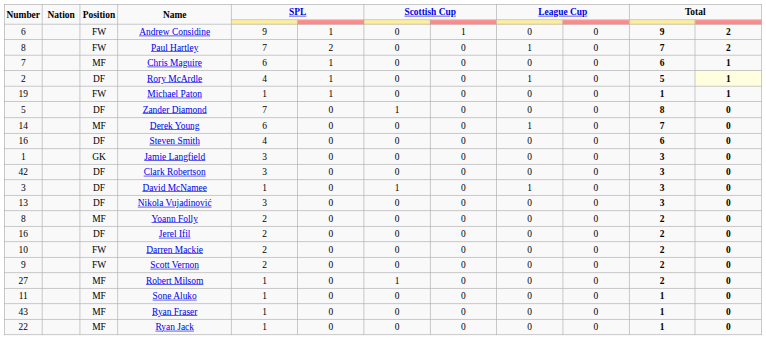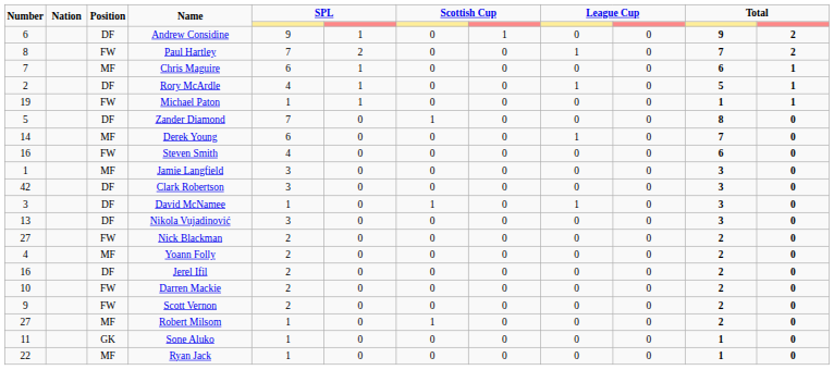 <table class="wikitable" style="font-size: 95%; text-align: center;">
 <tr>
 <td rowspan="2" width="5%" align="center"><strong>Number</strong></td>
 <td rowspan="2" width="5%" align="center"><strong>Nation</strong></td>
 <td rowspan="2" width="5%" align="center"><strong>Position</strong></td>
 <td rowspan="2" width="15%" align="center"><strong>Name</strong></td>
 <td colspan="2" align="center"><strong><a href='#'>SPL</a></strong></td>
 <td colspan="2" align="center"><strong><a href='#'>Scottish Cup</a></strong></td>
 <td colspan="2" align="center"><strong><a href='#'>League Cup</a></strong></td>
 <td colspan="2" align="center"><strong>Total</strong></td>
 </tr>
 <tr>
 <th width=60 style="background: #FFEE99"></th>
 <th width=60 style="background: #FF8888"></th>
 <th width=60 style="background: #FFEE99"></th>
 <th width=60 style="background: #FF8888"></th>
 <th width=60 style="background: #FFEE99"></th>
 <th width=60 style="background: #FF8888"></th>
 <th width=60 style="background: #FFEE99"></th>
 <th width=60 style="background: #FF8888"></th>
 </tr>
 <tr>
 <td>6</td>
 <td></td>
-<td>FW</td>
+<td>DF</td>
 <td><a href='#'>Andrew Considine</a></td>
 <td>9</td>
 <td>1</td>
 <td>0</td>
 <td>1</td>
 <td>0</td>
 <td>0</td>
 <td><strong>9</strong></td>
 <td><strong>2</strong></td>
 </tr>
 <tr>
 <td>8</td>
 <td></td>
 <td>FW</td>
 <td><a href='#'>Paul Hartley</a></td>
 <td>7</td>
 <td>2</td>
 <td>0</td>
 <td>0</td>
 <td>1</td>
 <td>0</td>
 <td><strong>7</strong></td>
 <td><strong>2</strong></td>
 </tr>
 <tr>
 <td>7</td>
 <td></td>
 <td>MF</td>
 <td><a href='#'>Chris Maguire</a></td>
 <td>6</td>
 <td>1</td>
 <td>0</td>
 <td>0</td>
 <td>0</td>
 <td>0</td>
 <td><strong>6</strong></td>
 <td><strong>1</strong></td>
 </tr>
 <tr>
 <td>2</td>
 <td></td>
 <td>DF</td>
 <td><a href='#'>Rory McArdle</a></td>
 <td>4</td>
 <td>1</td>
 <td>0</td>
 <td>0</td>
 <td>1</td>
 <td>0</td>
 <td><strong>5</strong></td>
-<td style="background: lightyellow;"><strong>1</strong></td>
+<td><strong>1</strong></td>
 </tr>
 <tr>
 <td>19</td>
 <td></td>
 <td>FW</td>
 <td><a href='#'>Michael Paton</a></td>
 <td>1</td>
 <td>1</td>
 <td>0</td>
 <td>0</td>
 <td>0</td>
 <td>0</td>
 <td><strong>1</strong></td>
 <td><strong>1</strong></td>
 </tr>
 <tr>
 <td>5</td>
 <td></td>
 <td>DF</td>
 <td><a href='#'>Zander Diamond</a></td>
 <td>7</td>
 <td>0</td>
 <td>1</td>
 <td>0</td>
 <td>0</td>
 <td>0</td>
 <td><strong>8</strong></td>
 <td><strong>0</strong></td>
 </tr>
 <tr>
 <td>14</td>
 <td></td>
 <td>MF</td>
 <td><a href='#'>Derek Young</a></td>
 <td>6</td>
 <td>0</td>
 <td>0</td>
 <td>0</td>
 <td>1</td>
 <td>0</td>
 <td><strong>7</strong></td>
 <td><strong>0</strong></td>
 </tr>
 <tr>
 <td>16</td>
 <td></td>
-<td>DF</td>
+<td>FW</td>
 <td><a href='#'>Steven Smith</a></td>
 <td>4</td>
 <td>0</td>
 <td>0</td>
 <td>0</td>
 <td>0</td>
 <td>0</td>
 <td><strong>6</strong></td>
 <td><strong>0</strong></td>
 </tr>
 <tr>
 <td>1</td>
 <td></td>
-<td>GK</td>
+<td>MF</td>
 <td><a href='#'>Jamie Langfield</a></td>
 <td>3</td>
 <td>0</td>
 <td>0</td>
 <td>0</td>
 <td>0</td>
 <td>0</td>
 <td><strong>3</strong></td>
 <td><strong>0</strong></td>
 </tr>
 <tr>
 <td>42</td>
 <td></td>
 <td>DF</td>
 <td><a href='#'>Clark Robertson</a></td>
 <td>3</td>
 <td>0</td>
 <td>0</td>
 <td>0</td>
 <td>0</td>
 <td>0</td>
 <td><strong>3</strong></td>
 <td><strong>0</strong></td>
 </tr>
 <tr>
 <td>3</td>
 <td></td>
 <td>DF</td>
 <td><a href='#'>David McNamee</a></td>
 <td>1</td>
 <td>0</td>
 <td>1</td>
 <td>0</td>
 <td>1</td>
 <td>0</td>
 <td><strong>3</strong></td>
 <td><strong>0</strong></td>
 </tr>
 <tr>
 <td>13</td>
 <td></td>
 <td>DF</td>
 <td><a href='#'>Nikola Vujadinović</a></td>
 <td>3</td>
 <td>0</td>
 <td>0</td>
 <td>0</td>
 <td>0</td>
 <td>0</td>
 <td><strong>3</strong></td>
 <td><strong>0</strong></td>
 </tr>
 <tr>
-<td>8</td>
+<td>27</td>
+<td></td>
+<td>FW</td>
+<td><a href='#'>Nick Blackman</a></td>
+<td>2</td>
+<td>0</td>
+<td>0</td>
+<td>0</td>
+<td>0</td>
+<td>0</td>
+<td><strong>2</strong></td>
+<td><strong>0</strong></td>
+</tr>
+<tr>
+<td>4</td>
 <td></td>
 <td>MF</td>
 <td><a href='#'>Yoann Folly</a></td>
 <td>2</td>
 <td>0</td>
 <td>0</td>
 <td>0</td>
 <td>0</td>
 <td>0</td>
 <td><strong>2</strong></td>
 <td><strong>0</strong></td>
 </tr>
 <tr>
 <td>16</td>
 <td></td>
 <td>DF</td>
 <td><a href='#'>Jerel Ifil</a></td>
 <td>2</td>
 <td>0</td>
 <td>0</td>
 <td>0</td>
 <td>0</td>
 <td>0</td>
 <td><strong>2</strong></td>
 <td><strong>0</strong></td>
 </tr>
 <tr>
 <td>10</td>
 <td></td>
 <td>FW</td>
 <td><a href='#'>Darren Mackie</a></td>
 <td>2</td>
 <td>0</td>
 <td>0</td>
 <td>0</td>
 <td>0</td>
 <td>0</td>
 <td><strong>2</strong></td>
 <td><strong>0</strong></td>
 </tr>
 <tr>
 <td>9</td>
 <td></td>
 <td>FW</td>
 <td><a href='#'>Scott Vernon</a></td>
 <td>2</td>
 <td>0</td>
 <td>0</td>
 <td>0</td>
 <td>0</td>
 <td>0</td>
 <td><strong>2</strong></td>
 <td><strong>0</strong></td>
 </tr>
 <tr>
 <td>27</td>
 <td></td>
 <td>MF</td>
 <td><a href='#'>Robert Milsom</a></td>
 <td>1</td>
 <td>0</td>
 <td>1</td>
 <td>0</td>
 <td>0</td>
 <td>0</td>
 <td><strong>2</strong></td>
 <td><strong>0</strong></td>
 </tr>
 <tr>
 <td>11</td>
 <td></td>
-<td>MF</td>
+<td>GK</td>
 <td><a href='#'>Sone Aluko</a></td>
-<td>1</td>
-<td>0</td>
-<td>0</td>
-<td>0</td>
-<td>0</td>
-<td>0</td>
-<td><strong>1</strong></td>
-<td><strong>0</strong></td>
-</tr>
-<tr>
-<td>43</td>
-<td></td>
-<td>MF</td>
-<td><a href='#'>Ryan Fraser</a></td>
 <td>1</td>
 <td>0</td>
 <td>0</td>
 <td>0</td>
 <td>0</td>
 <td>0</td>
 <td><strong>1</strong></td>
 <td><strong>0</strong></td>
 </tr>
 <tr>
 <td>22</td>
 <td></td>
 <td>MF</td>
 <td><a href='#'>Ryan Jack</a></td>
 <td>1</td>
 <td>0</td>
 <td>0</td>
 <td>0</td>
 <td>0</td>
 <td>0</td>
 <td><strong>1</strong></td>
 <td><strong>0</strong></td>
 </tr>
 </table>
